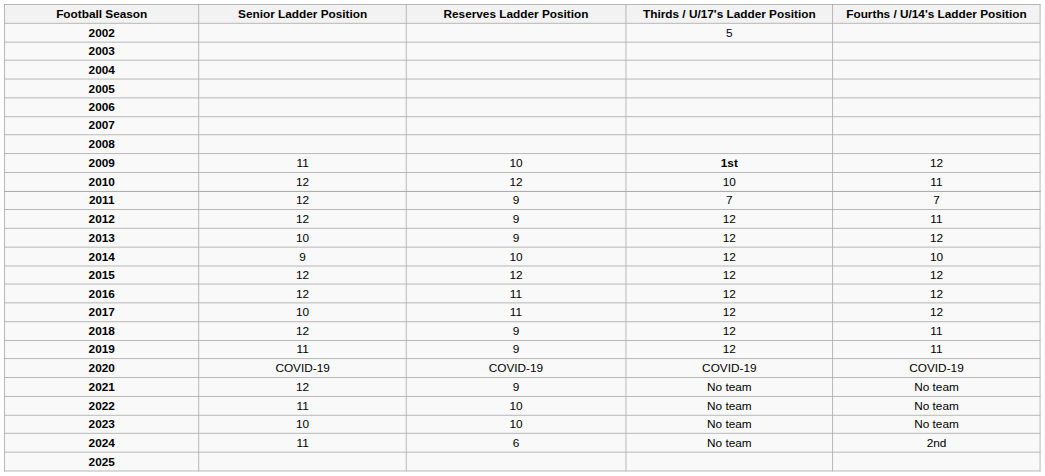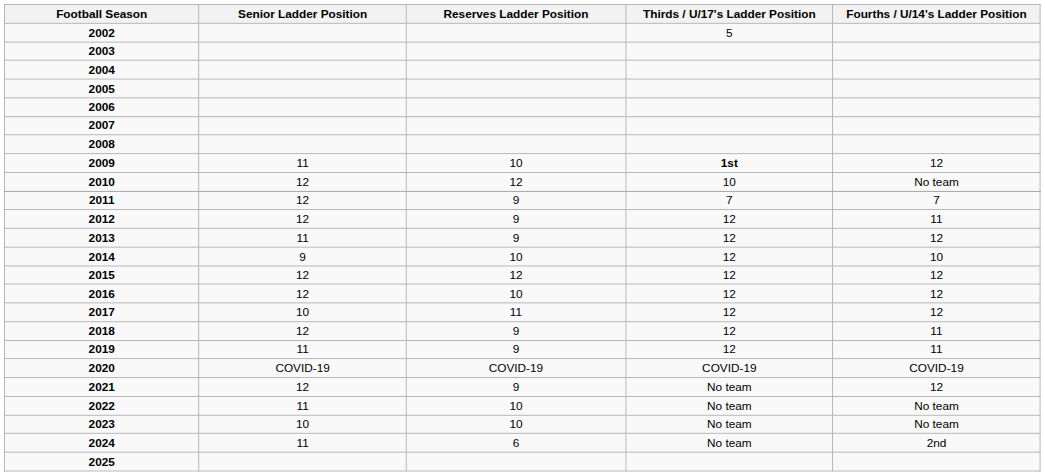 <table class="wikitable sortable" style="width:100%; text-align:left;font-size:90%;">
 <tr>
 <th width="30">Football Season</th>
 <th width="60">Senior Ladder Position</th>
 <th width="60">Reserves Ladder Position</th>
 <th width="60">Thirds / U/17's Ladder Position</th>
 <th width="60">Fourths / U/14's Ladder Position</th>
 </tr>
 <tr>
 <td align="center"><strong>2002</strong></td>
 <td align="center"></td>
 <td align="center"></td>
 <td align="center">5</td>
 <td align="center"></td>
 </tr>
 <tr>
 <td align="center"><strong>2003</strong></td>
 <td align="center"></td>
 <td align="center"></td>
 <td align="center"></td>
 <td align="center"></td>
 </tr>
 <tr>
 <td align="center"><strong>2004</strong></td>
 <td align="center"></td>
 <td align="center"></td>
 <td align="center"></td>
 <td align="center"></td>
 </tr>
 <tr>
 <td align="center"><strong>2005</strong></td>
 <td align="center"></td>
 <td align="center"></td>
 <td align="center"></td>
 <td align="center"></td>
 </tr>
 <tr>
 <td align="center"><strong>2006</strong></td>
 <td align="center"></td>
 <td align="center"></td>
 <td align="center"></td>
 <td align="center"></td>
 </tr>
 <tr>
 <td align="center"><strong>2007</strong></td>
 <td align="center"></td>
 <td align="center"></td>
 <td align="center"></td>
 <td align="center"></td>
 </tr>
 <tr>
 <td align="center"><strong>2008</strong></td>
 <td align="center"></td>
 <td align="center"></td>
 <td align="center"></td>
 <td align="center"></td>
 </tr>
 <tr>
 <td align="center"><strong>2009</strong></td>
 <td align="center">11</td>
 <td align="center">10</td>
 <td align="center"><strong>1st</strong></td>
 <td align="center">12</td>
 </tr>
 <tr>
 <td align="center"><strong>2010</strong></td>
 <td align="center">12</td>
 <td align="center">12</td>
 <td align="center">10</td>
-<td align="center">11</td>
+<td align="center">No team</td>
 </tr>
 <tr>
 </tr>
 <tr>
 <td align="center"><strong>2011</strong></td>
 <td align="center">12</td>
 <td align="center">9</td>
 <td align="center">7</td>
 <td align="center">7</td>
 </tr>
 <tr>
 <td align="center"><strong>2012</strong></td>
 <td align="center">12</td>
 <td align="center">9</td>
 <td align="center">12</td>
 <td align="center">11</td>
 </tr>
 <tr>
 <td align="center"><strong>2013</strong></td>
-<td align="center">10</td>
+<td align="center">11</td>
 <td align="center">9</td>
 <td align="center">12</td>
 <td align="center">12</td>
 </tr>
 <tr>
 <td align="center"><strong>2014</strong></td>
 <td align="center">9</td>
 <td align="center">10</td>
 <td align="center">12</td>
 <td align="center">10</td>
 </tr>
 <tr>
 <td align="center"><strong>2015</strong></td>
 <td align="center">12</td>
 <td align="center">12</td>
 <td align="center">12</td>
 <td align="center">12</td>
 </tr>
 <tr>
 <td align="center"><strong>2016</strong></td>
 <td align="center">12</td>
-<td align="center">11</td>
+<td align="center">10</td>
 <td align="center">12</td>
 <td align="center">12</td>
 </tr>
 <tr>
 <td align="center"><strong>2017</strong></td>
 <td align="center">10</td>
 <td align="center">11</td>
 <td align="center">12</td>
 <td align="center">12</td>
 </tr>
 <tr>
 <td align="center"><strong>2018</strong></td>
 <td align="center">12</td>
 <td align="center">9</td>
 <td align="center">12</td>
 <td align="center">11</td>
 </tr>
 <tr>
 <td align="center"><strong>2019</strong></td>
 <td align="center">11</td>
 <td align="center">9</td>
 <td align="center">12</td>
 <td align="center">11</td>
 </tr>
 <tr>
 <td align="center"><strong>2020</strong></td>
 <td align="center">COVID-19</td>
 <td align="center">COVID-19</td>
 <td align="center">COVID-19</td>
 <td align="center">COVID-19</td>
 </tr>
 <tr>
 <td align="center"><strong>2021</strong></td>
 <td align="center">12</td>
 <td align="center">9</td>
 <td align="center">No team</td>
-<td align="center">No team</td>
+<td align="center">12</td>
 </tr>
 <tr>
 <td align="center"><strong>2022</strong></td>
 <td align="center">11</td>
 <td align="center">10</td>
 <td align="center">No team</td>
 <td align="center">No team</td>
 </tr>
 <tr>
 <td align="center"><strong>2023</strong></td>
 <td align="center">10</td>
 <td align="center">10</td>
 <td align="center">No team</td>
 <td align="center">No team</td>
 </tr>
 <tr>
 <td align="center"><strong>2024</strong></td>
 <td align="center">11</td>
 <td align="center">6</td>
 <td align="center">No team</td>
 <td align="center">2nd</td>
 </tr>
 <tr>
 <td align="center"><strong>2025</strong></td>
 <td align="center"></td>
 <td align="center"></td>
 <td align="center"></td>
 <td align="center"></td>
 </tr>
 </table>
